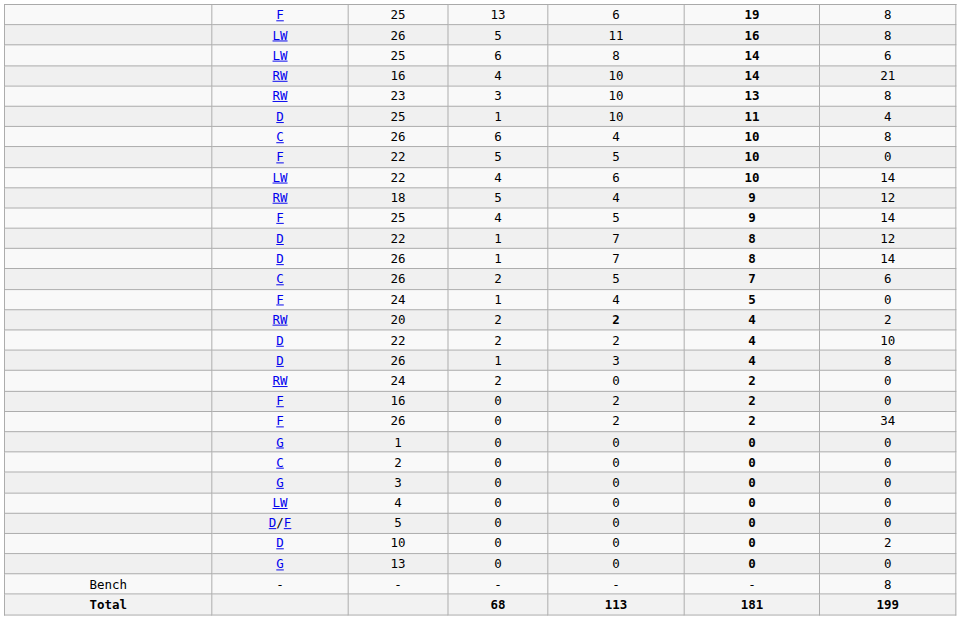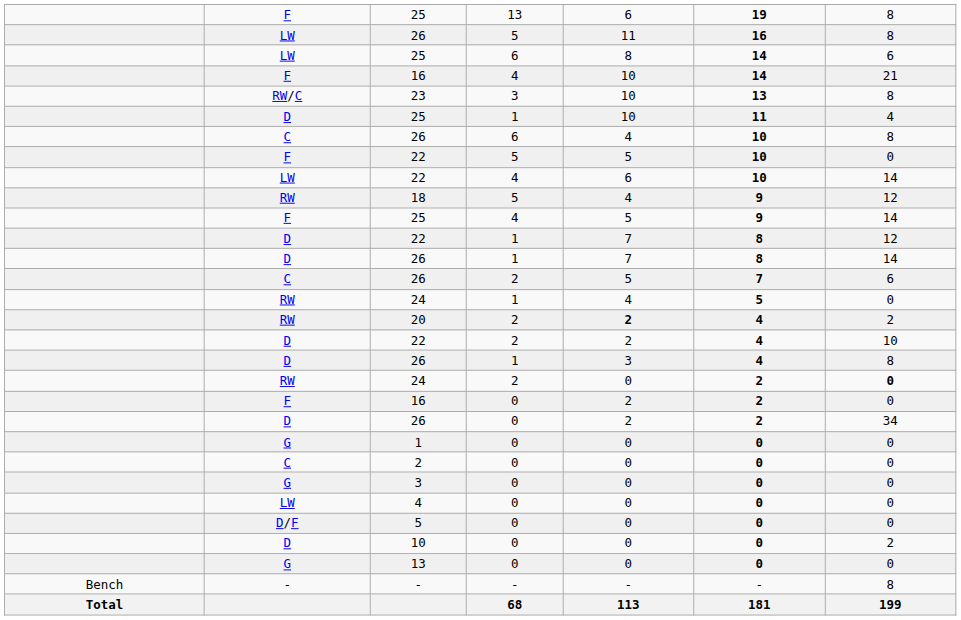 <table class="wikitable sortable" width ="50%">
 <tr align="center">
 </tr>
 <tr align="center" bgcolor="">
 <td></td>
 <td><a href='#'>F</a></td>
 <td>25</td>
 <td>13</td>
 <td>6</td>
 <td><strong>19</strong></td>
 <td>8</td>
 </tr>
 <tr align="center" bgcolor="f0f0f0">
 <td></td>
 <td><a href='#'>LW</a></td>
 <td>26</td>
 <td>5</td>
 <td>11</td>
 <td><strong>16</strong></td>
 <td>8</td>
 </tr>
 <tr align="center" bgcolor="">
 <td></td>
 <td><a href='#'>LW</a></td>
 <td>25</td>
 <td>6</td>
 <td>8</td>
 <td><strong>14</strong></td>
 <td>6</td>
 </tr>
 <tr align="center" bgcolor="f0f0f0">
 <td></td>
-<td><a href='#'>RW</a></td>
+<td><a href='#'>F</a></td>
 <td>16</td>
 <td>4</td>
 <td>10</td>
 <td><strong>14</strong></td>
 <td>21</td>
 </tr>
 <tr align="center" bgcolor="">
 <td></td>
-<td><a href='#'>RW</a></td>
+<td><a href='#'>RW</a>/<a href='#'>C</a></td>
 <td>23</td>
 <td>3</td>
 <td>10</td>
 <td><strong>13</strong></td>
 <td>8</td>
 </tr>
 <tr align="center" bgcolor="f0f0f0">
 <td></td>
 <td><a href='#'>D</a></td>
 <td>25</td>
 <td>1</td>
 <td>10</td>
 <td><strong>11</strong></td>
 <td>4</td>
 </tr>
 <tr align="center" bgcolor="">
 <td></td>
 <td><a href='#'>C</a></td>
 <td>26</td>
 <td>6</td>
 <td>4</td>
 <td><strong>10</strong></td>
 <td>8</td>
 </tr>
 <tr align="center" bgcolor="f0f0f0">
 <td></td>
 <td><a href='#'>F</a></td>
 <td>22</td>
 <td>5</td>
 <td>5</td>
 <td><strong>10</strong></td>
 <td>0</td>
 </tr>
 <tr align="center" bgcolor="">
 <td></td>
 <td><a href='#'>LW</a></td>
 <td>22</td>
 <td>4</td>
 <td>6</td>
 <td><strong>10</strong></td>
 <td>14</td>
 </tr>
 <tr align="center" bgcolor="f0f0f0">
 <td></td>
 <td><a href='#'>RW</a></td>
 <td>18</td>
 <td>5</td>
 <td>4</td>
 <td><strong>9</strong></td>
 <td>12</td>
 </tr>
 <tr align="center" bgcolor="">
 <td></td>
 <td><a href='#'>F</a></td>
 <td>25</td>
 <td>4</td>
 <td>5</td>
 <td><strong>9</strong></td>
 <td>14</td>
 </tr>
 <tr align="center" bgcolor="f0f0f0">
 <td></td>
 <td><a href='#'>D</a></td>
 <td>22</td>
 <td>1</td>
 <td>7</td>
 <td><strong>8</strong></td>
 <td>12</td>
 </tr>
 <tr align="center" bgcolor="">
 <td></td>
 <td><a href='#'>D</a></td>
 <td>26</td>
 <td>1</td>
 <td>7</td>
 <td><strong>8</strong></td>
 <td>14</td>
 </tr>
 <tr align="center" bgcolor="f0f0f0">
 <td></td>
 <td><a href='#'>C</a></td>
 <td>26</td>
 <td>2</td>
 <td>5</td>
 <td><strong>7</strong></td>
 <td>6</td>
 </tr>
 <tr align="center" bgcolor="">
 <td></td>
-<td><a href='#'>F</a></td>
+<td><a href='#'>RW</a></td>
 <td>24</td>
 <td>1</td>
 <td>4</td>
 <td><strong>5</strong></td>
 <td>0</td>
 </tr>
 <tr align="center" bgcolor="f0f0f0">
 <td></td>
 <td><a href='#'>RW</a></td>
 <td>20</td>
 <td>2</td>
 <td><strong>2</strong></td>
 <td><strong>4</strong></td>
 <td>2</td>
 </tr>
 <tr align="center" bgcolor="">
 <td></td>
 <td><a href='#'>D</a></td>
 <td>22</td>
 <td>2</td>
 <td>2</td>
 <td><strong>4</strong></td>
 <td>10</td>
 </tr>
 <tr align="center" bgcolor="f0f0f0">
 <td></td>
 <td><a href='#'>D</a></td>
 <td>26</td>
 <td>1</td>
 <td>3</td>
 <td><strong>4</strong></td>
 <td>8</td>
 </tr>
 <tr align="center" bgcolor="">
 <td></td>
 <td><a href='#'>RW</a></td>
 <td>24</td>
 <td>2</td>
 <td>0</td>
 <td><strong>2</strong></td>
-<td>0</td>
+<td><strong>0</strong></td>
 </tr>
 <tr align="center" bgcolor="f0f0f0">
 <td></td>
 <td><a href='#'>F</a></td>
 <td>16</td>
 <td>0</td>
 <td>2</td>
 <td><strong>2</strong></td>
 <td>0</td>
 </tr>
 <tr align="center" bgcolor="">
 <td></td>
-<td><a href='#'>F</a></td>
+<td><a href='#'>D</a></td>
 <td>26</td>
 <td>0</td>
 <td>2</td>
 <td><strong>2</strong></td>
 <td>34</td>
 </tr>
 <tr align="center" bgcolor="f0f0f0">
 <td></td>
 <td><a href='#'>G</a></td>
 <td>1</td>
 <td>0</td>
 <td>0</td>
 <td><strong>0</strong></td>
 <td>0</td>
 </tr>
 <tr align="center" bgcolor="">
 <td></td>
 <td><a href='#'>C</a></td>
 <td>2</td>
 <td>0</td>
 <td>0</td>
 <td><strong>0</strong></td>
 <td>0</td>
 </tr>
 <tr align="center" bgcolor="f0f0f0">
 <td></td>
 <td><a href='#'>G</a></td>
 <td>3</td>
 <td>0</td>
 <td>0</td>
 <td><strong>0</strong></td>
 <td>0</td>
 </tr>
 <tr align="center" bgcolor="">
 <td></td>
 <td><a href='#'>LW</a></td>
 <td>4</td>
 <td>0</td>
 <td>0</td>
 <td><strong>0</strong></td>
 <td>0</td>
 </tr>
 <tr align="center" bgcolor="f0f0f0">
 <td></td>
 <td><a href='#'>D</a>/<a href='#'>F</a></td>
 <td>5</td>
 <td>0</td>
 <td>0</td>
 <td><strong>0</strong></td>
 <td>0</td>
 </tr>
 <tr align="center" bgcolor="">
 <td></td>
 <td><a href='#'>D</a></td>
 <td>10</td>
 <td>0</td>
 <td>0</td>
 <td><strong>0</strong></td>
 <td>2</td>
 </tr>
 <tr align="center" bgcolor="f0f0f0">
 <td></td>
 <td><a href='#'>G</a></td>
 <td>13</td>
 <td>0</td>
 <td>0</td>
 <td><strong>0</strong></td>
 <td>0</td>
 </tr>
 <tr align="center" bgcolor="">
 <td>Bench</td>
 <td>-</td>
 <td>-</td>
 <td>-</td>
 <td>-</td>
 <td>-</td>
 <td>8</td>
 </tr>
 <tr>
 <th>Total</th>
 <th></th>
 <th></th>
 <th>68</th>
 <th>113</th>
 <th>181</th>
 <th>199</th>
 </tr>
 </table>
